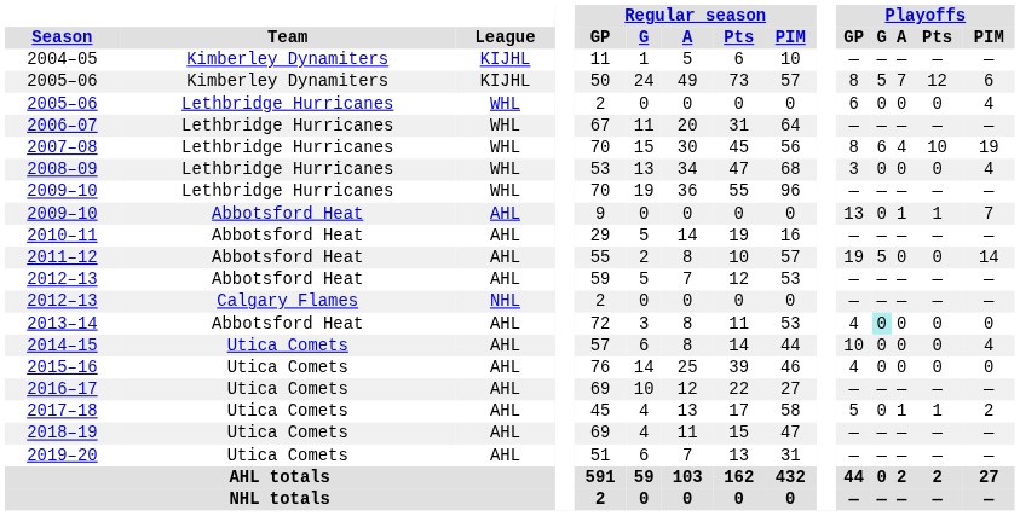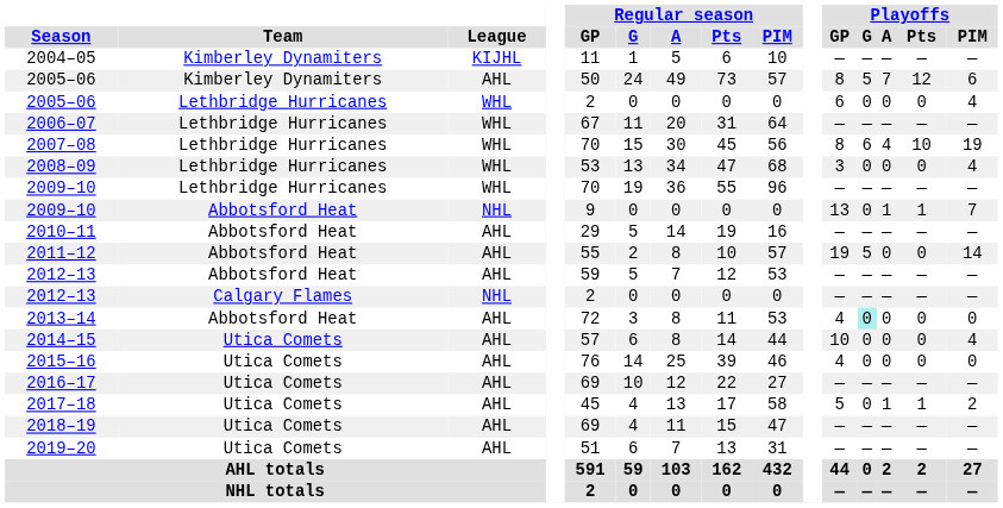 <table border="0" cellpadding="1" cellspacing="0" style="text-align:center; width:60em">
 <tr bgcolor="#e0e0e0">
 <th colspan="3" bgcolor="#ffffff"> </th>
 <th rowspan="99" bgcolor="#ffffff"> </th>
 <th colspan="5"><a href='#'>Regular season</a></th>
 <th rowspan="99" bgcolor="#ffffff"> </th>
 <th colspan="5"><a href='#'>Playoffs</a></th>
 </tr>
 <tr bgcolor="#e0e0e0">
 <th><a href='#'>Season</a></th>
 <th>Team</th>
 <th>League</th>
 <th>GP</th>
 <th><a href='#'>G</a></th>
 <th><a href='#'>A</a></th>
 <th><a href='#'>Pts</a></th>
 <th><a href='#'>PIM</a></th>
 <th>GP</th>
 <th>G</th>
 <th>A</th>
 <th>Pts</th>
 <th>PIM</th>
 </tr>
 <tr>
 <td>2004–05</td>
 <td><a href='#'>Kimberley Dynamiters</a></td>
 <td><a href='#'>KIJHL</a></td>
 <td>11</td>
 <td>1</td>
 <td>5</td>
 <td>6</td>
 <td>10</td>
 <td>—</td>
 <td>—</td>
 <td>—</td>
 <td>—</td>
 <td>—</td>
 </tr>
 <tr bgcolor="#f0f0f0">
 <td>2005–06</td>
 <td>Kimberley Dynamiters</td>
-<td>KIJHL</td>
+<td>AHL</td>
 <td>50</td>
 <td>24</td>
 <td>49</td>
 <td>73</td>
 <td>57</td>
 <td>8</td>
 <td>5</td>
 <td>7</td>
 <td>12</td>
 <td>6</td>
 </tr>
 <tr>
 <td><a href='#'>2005–06</a></td>
 <td><a href='#'>Lethbridge Hurricanes</a></td>
 <td><a href='#'>WHL</a></td>
 <td>2</td>
 <td>0</td>
 <td>0</td>
 <td>0</td>
 <td>0</td>
 <td>6</td>
 <td>0</td>
 <td>0</td>
 <td>0</td>
 <td>4</td>
 </tr>
 <tr bgcolor="#f0f0f0">
 <td><a href='#'>2006–07</a></td>
 <td>Lethbridge Hurricanes</td>
 <td>WHL</td>
 <td>67</td>
 <td>11</td>
 <td>20</td>
 <td>31</td>
 <td>64</td>
 <td>—</td>
 <td>—</td>
 <td>—</td>
 <td>—</td>
 <td>—</td>
 </tr>
 <tr>
 <td><a href='#'>2007–08</a></td>
 <td>Lethbridge Hurricanes</td>
 <td>WHL</td>
 <td>70</td>
 <td>15</td>
 <td>30</td>
 <td>45</td>
 <td>56</td>
 <td>8</td>
 <td>6</td>
 <td>4</td>
 <td>10</td>
 <td>19</td>
 </tr>
 <tr bgcolor="#f0f0f0">
 <td><a href='#'>2008–09</a></td>
 <td>Lethbridge Hurricanes</td>
 <td>WHL</td>
 <td>53</td>
 <td>13</td>
 <td>34</td>
 <td>47</td>
 <td>68</td>
 <td>3</td>
 <td>0</td>
 <td>0</td>
 <td>0</td>
 <td>4</td>
 </tr>
 <tr>
 <td><a href='#'>2009–10</a></td>
 <td>Lethbridge Hurricanes</td>
 <td>WHL</td>
 <td>70</td>
 <td>19</td>
 <td>36</td>
 <td>55</td>
 <td>96</td>
 <td>—</td>
 <td>—</td>
 <td>—</td>
 <td>—</td>
 <td>—</td>
 </tr>
 <tr bgcolor="#f0f0f0">
 <td><a href='#'>2009–10</a></td>
 <td><a href='#'>Abbotsford Heat</a></td>
-<td><a href='#'>AHL</a></td>
+<td><a href='#'>NHL</a></td>
 <td>9</td>
 <td>0</td>
 <td>0</td>
 <td>0</td>
 <td>0</td>
 <td>13</td>
 <td>0</td>
 <td>1</td>
 <td>1</td>
 <td>7</td>
 </tr>
 <tr>
 <td><a href='#'>2010–11</a></td>
 <td>Abbotsford Heat</td>
 <td>AHL</td>
 <td>29</td>
 <td>5</td>
 <td>14</td>
 <td>19</td>
 <td>16</td>
 <td>—</td>
 <td>—</td>
 <td>—</td>
 <td>—</td>
 <td>—</td>
 </tr>
 <tr bgcolor="#f0f0f0">
 <td><a href='#'>2011–12</a></td>
 <td>Abbotsford Heat</td>
 <td>AHL</td>
 <td>55</td>
 <td>2</td>
 <td>8</td>
 <td>10</td>
 <td>57</td>
 <td>19</td>
 <td>5</td>
 <td>0</td>
 <td>0</td>
 <td>14</td>
 </tr>
 <tr>
 <td><a href='#'>2012–13</a></td>
 <td>Abbotsford Heat</td>
 <td>AHL</td>
 <td>59</td>
 <td>5</td>
 <td>7</td>
 <td>12</td>
 <td>53</td>
 <td>—</td>
 <td>—</td>
 <td>—</td>
 <td>—</td>
 <td>—</td>
 </tr>
 <tr bgcolor="#f0f0f0">
 <td><a href='#'>2012–13</a></td>
 <td><a href='#'>Calgary Flames</a></td>
 <td><a href='#'>NHL</a></td>
 <td>2</td>
 <td>0</td>
 <td>0</td>
 <td>0</td>
 <td>0</td>
 <td>—</td>
 <td>—</td>
 <td>—</td>
 <td>—</td>
 <td>—</td>
 </tr>
 <tr>
 <td><a href='#'>2013–14</a></td>
 <td>Abbotsford Heat</td>
 <td>AHL</td>
 <td>72</td>
 <td>3</td>
 <td>8</td>
 <td>11</td>
 <td>53</td>
 <td>4</td>
 <td style="background: paleturquoise;">0</td>
 <td>0</td>
 <td>0</td>
 <td>0</td>
 </tr>
 <tr bgcolor="#f0f0f0">
 <td><a href='#'>2014–15</a></td>
 <td><a href='#'>Utica Comets</a></td>
 <td>AHL</td>
 <td>57</td>
 <td>6</td>
 <td>8</td>
 <td>14</td>
 <td>44</td>
 <td>10</td>
 <td>0</td>
 <td>0</td>
 <td>0</td>
 <td>4</td>
 </tr>
 <tr>
 <td><a href='#'>2015–16</a></td>
 <td>Utica Comets</td>
 <td>AHL</td>
 <td>76</td>
 <td>14</td>
 <td>25</td>
 <td>39</td>
 <td>46</td>
 <td>4</td>
 <td>0</td>
 <td>0</td>
 <td>0</td>
 <td>0</td>
 </tr>
 <tr bgcolor="#f0f0f0">
 <td><a href='#'>2016–17</a></td>
 <td>Utica Comets</td>
 <td>AHL</td>
 <td>69</td>
 <td>10</td>
 <td>12</td>
 <td>22</td>
 <td>27</td>
 <td>—</td>
 <td>—</td>
 <td>—</td>
 <td>—</td>
 <td>—</td>
 </tr>
 <tr>
 <td><a href='#'>2017–18</a></td>
 <td>Utica Comets</td>
 <td>AHL</td>
 <td>45</td>
 <td>4</td>
 <td>13</td>
 <td>17</td>
 <td>58</td>
 <td>5</td>
 <td>0</td>
 <td>1</td>
 <td>1</td>
 <td>2</td>
 </tr>
 <tr bgcolor="#f0f0f0">
 <td><a href='#'>2018–19</a></td>
 <td>Utica Comets</td>
 <td>AHL</td>
 <td>69</td>
 <td>4</td>
 <td>11</td>
 <td>15</td>
 <td>47</td>
 <td>—</td>
 <td>—</td>
 <td>—</td>
 <td>—</td>
 <td>—</td>
 </tr>
 <tr>
 <td><a href='#'>2019–20</a></td>
 <td>Utica Comets</td>
 <td>AHL</td>
 <td>51</td>
 <td>6</td>
 <td>7</td>
 <td>13</td>
 <td>31</td>
 <td>—</td>
 <td>—</td>
 <td>—</td>
 <td>—</td>
 <td>—</td>
 </tr>
 <tr bgcolor="#e0e0e0">
 <th colspan="3">AHL totals</th>
 <th>591</th>
 <th>59</th>
 <th>103</th>
 <th>162</th>
 <th>432</th>
 <th>44</th>
 <th>0</th>
 <th>2</th>
 <th>2</th>
 <th>27</th>
 </tr>
 <tr bgcolor="#e0e0e0">
 <th colspan="3">NHL totals</th>
 <th>2</th>
 <th>0</th>
 <th>0</th>
 <th>0</th>
 <th>0</th>
 <th>—</th>
 <th>—</th>
 <th>—</th>
 <th>—</th>
 <th>—</th>
 </tr>
 </table>
